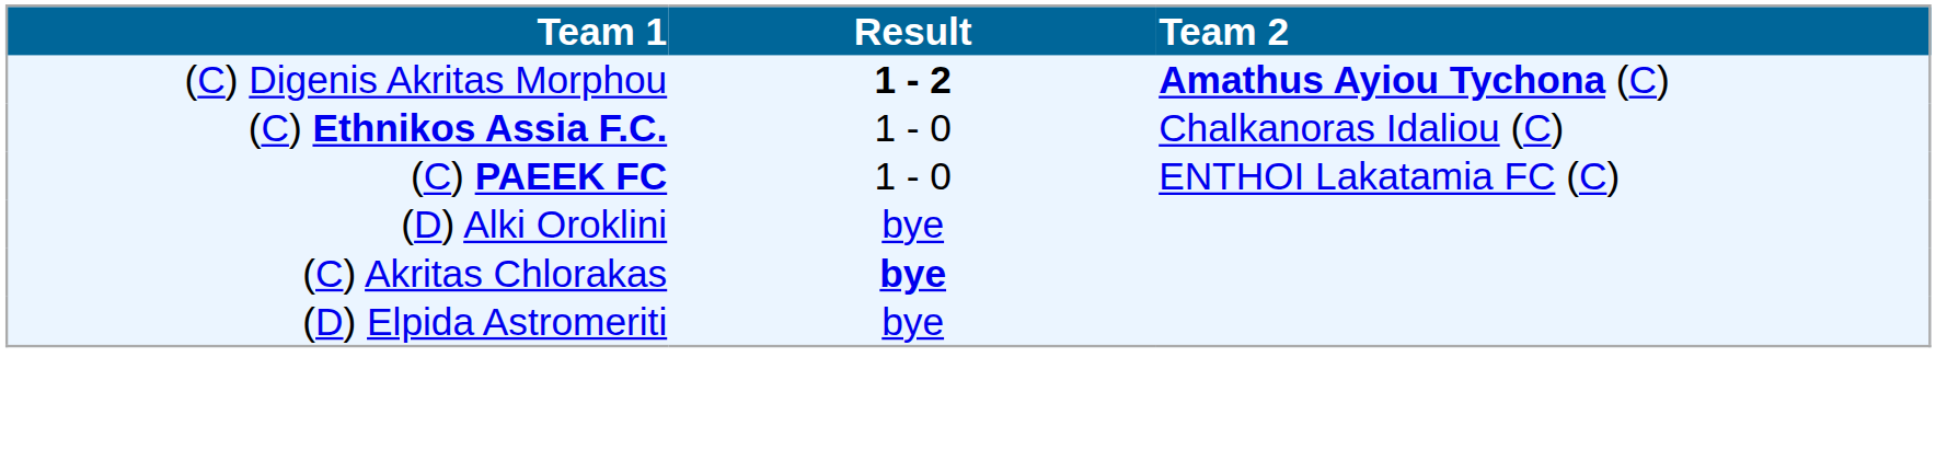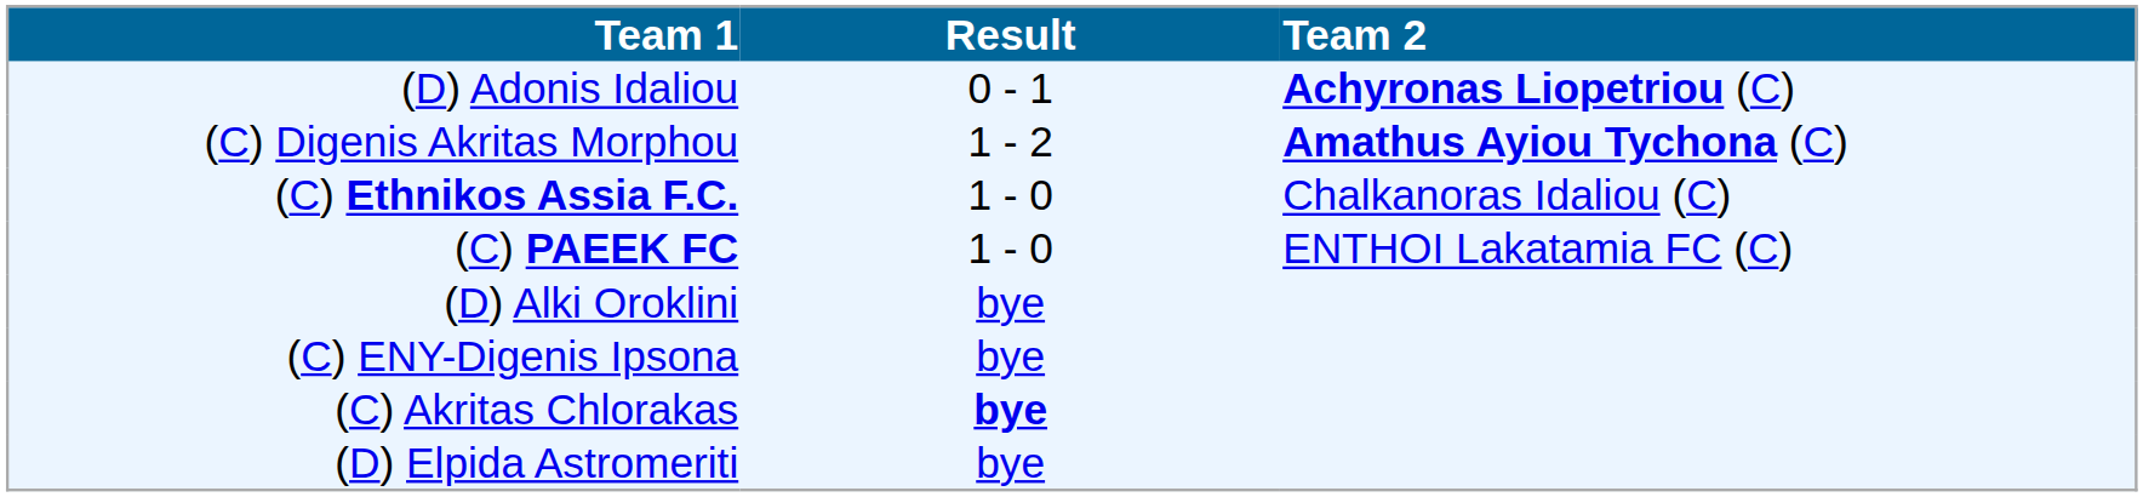 <table cellspacing="0" style="background: #EBF5FF; border: 1px #aaa solid; border-collapse: collapse; font-size: 95%; margin: 1em auto;" width=60%>
 <tr bgcolor=#006699 style="color:white;">
 <th width=30% align="right">Team 1</th>
 <th width=22% align="center">Result</th>
 <th width=35% align="left">Team 2</th>
 </tr>
 <tr>
+<td align=right>(<a href='#'>D</a>) <a href='#'>Adonis Idaliou</a></td>
+<td align=center>0 - 1</td>
+<td align=left><strong><a href='#'>Achyronas Liopetriou</a></strong> (<a href='#'>C</a>)</td>
+</tr>
+<tr>
 <td align=right>(<a href='#'>C</a>) <a href='#'>Digenis Akritas Morphou</a></td>
-<td align=center><strong>1 - 2</strong></td>
+<td align=center>1 - 2</td>
 <td align=left><strong><a href='#'>Amathus Ayiou Tychona</a></strong> (<a href='#'>C</a>)</td>
 </tr>
 <tr>
 <td align=right>(<a href='#'>C</a>) <strong><a href='#'>Ethnikos Assia F.C.</a></strong></td>
 <td align=center>1 - 0</td>
 <td align=left><a href='#'>Chalkanoras Idaliou</a> (<a href='#'>C</a>)</td>
 </tr>
 <tr>
 <td align=right>(<a href='#'>C</a>) <strong><a href='#'>PAEEK FC</a></strong></td>
 <td align=center>1 - 0</td>
 <td align=left><a href='#'>ENTHOI Lakatamia FC</a> (<a href='#'>C</a>)</td>
 </tr>
 <tr>
 <td align=right>(<a href='#'>D</a>) <a href='#'>Alki Oroklini</a></td>
 <td align=center><a href='#'>bye</a></td>
 <td></td>
 </tr>
 <tr>
+<td align=right>(<a href='#'>C</a>) <a href='#'>ENY-Digenis Ipsona</a></td>
+<td align=center><a href='#'>bye</a></td>
+<td></td>
+</tr>
+<tr>
 <td align=right>(<a href='#'>C</a>) <a href='#'>Akritas Chlorakas</a></td>
 <td align=center><strong><a href='#'>bye</a></strong></td>
 <td></td>
 </tr>
 <tr>
 <td align=right>(<a href='#'>D</a>) <a href='#'>Elpida Astromeriti</a></td>
 <td align=center><a href='#'>bye</a></td>
 <td></td>
 </tr>
 <tr>
 </tr>
 </table>
